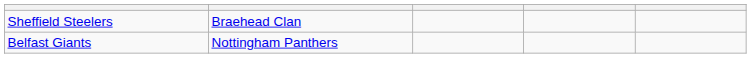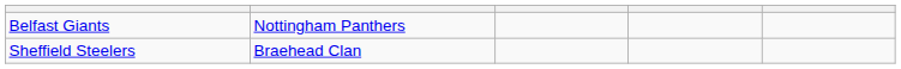 <table class="wikitable" style="width: 100%">
 <tr>
 <th width="27.5%"></th>
 <th width="27.5%"></th>
 <th width="15%"></th>
 <th width="15%"></th>
 <th width="15%"></th>
 </tr>
 <tr align=center>
+<td align=left><a href='#'>Belfast Giants</a></td>
+<td align=left><a href='#'>Nottingham Panthers</a></td>
+<td></td>
+<td></td>
+<td></td>
+</tr>
+<tr align=center>
 <td align=left><a href='#'>Sheffield Steelers</a></td>
 <td align=left><a href='#'>Braehead Clan</a></td>
 <td></td>
 <td></td>
 <td></td>
 </tr>
-<tr align=center>
-<td align=left><a href='#'>Belfast Giants</a></td>
-<td align=left><a href='#'>Nottingham Panthers</a></td>
-<td></td>
-<td></td>
-<td></td>
-</tr>
 </table>
